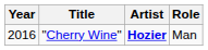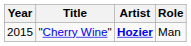 <table class="wikitable">
 <tr>
 <th>Year</th>
 <th>Title</th>
 <th>Artist</th>
 <th>Role</th>
 </tr>
 <tr>
-<td>2016</td>
+<td>2015</td>
 <td>"<a href='#'>Cherry Wine</a>"</td>
 <td><strong><a href='#'>Hozier</a></strong></td>
 <td>Man</td>
 </tr>
 </table>
